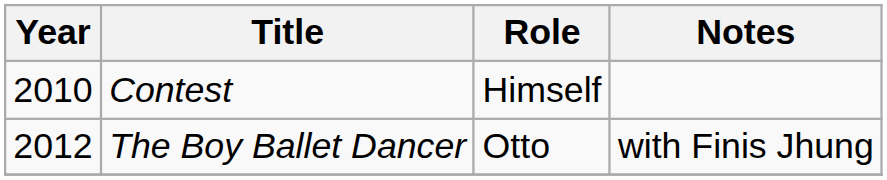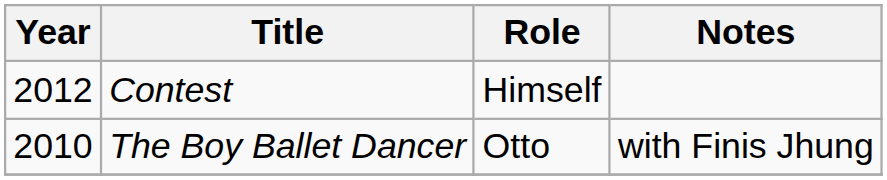 <table class="wikitable">
 <tr>
 <th>Year</th>
 <th>Title</th>
 <th>Role</th>
 <th>Notes</th>
 </tr>
 <tr>
-<td>2010</td>
+<td>2012</td>
 <td><em>Contest</em></td>
 <td>Himself</td>
 <td></td>
 </tr>
 <tr>
-<td>2012</td>
+<td>2010</td>
 <td><em>The Boy Ballet Dancer</em></td>
 <td>Otto</td>
 <td>with Finis Jhung</td>
 </tr>
 <tr>
 </tr>
 </table>
